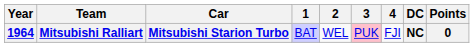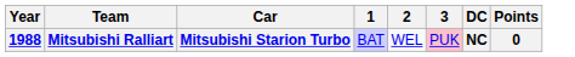 <table class="wikitable" style="text-align:center; font-size:95%">
 <tr>
 <th>Year</th>
 <th>Team</th>
 <th>Car</th>
 <th>1</th>
 <th>2</th>
 <th>3</th>
-<th>4</th>
 <th>DC</th>
 <th>Points</th>
 </tr>
 <tr>
-<th><a href='#'>1964</a></th>
+<th><a href='#'>1988</a></th>
 <th> <a href='#'>Mitsubishi Ralliart</a></th>
 <th><a href='#'>Mitsubishi Starion Turbo</a></th>
 <td style="background:#CFCFFF;"><a href='#'>BAT</a><br></td>
 <td><a href='#'>WEL</a></td>
 <td style="background: pink;"><a href='#'>PUK</a></td>
-<td><a href='#'>FJI</a></td>
 <th>NC</th>
 <th>0</th>
 </tr>
 </table>
